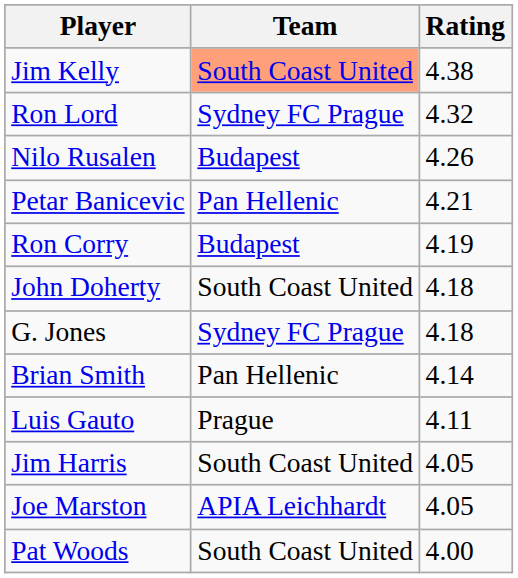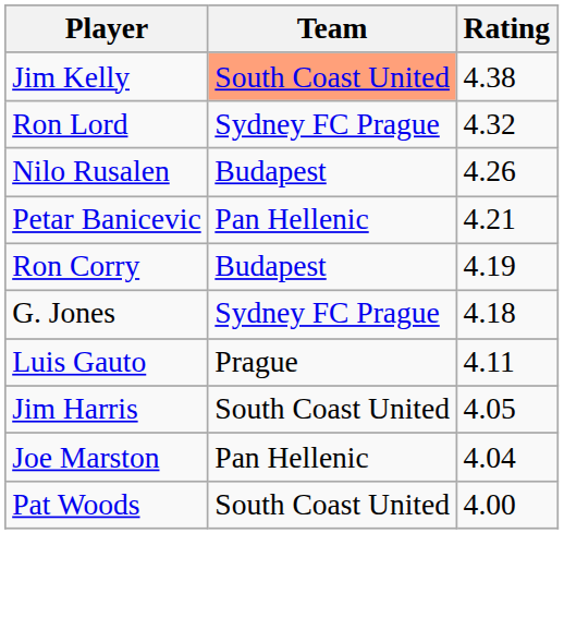 <table class="wikitable defaultcenter col3right">
 <tr>
 <th>Player</th>
 <th>Team</th>
 <th>Rating</th>
 </tr>
 <tr>
 <td><a href='#'>Jim Kelly</a></td>
 <td style="background: lightsalmon;"><a href='#'>South Coast United</a></td>
 <td>4.38</td>
 </tr>
 <tr>
 <td><a href='#'>Ron Lord</a></td>
 <td><a href='#'>Sydney FC Prague</a></td>
 <td>4.32</td>
 </tr>
 <tr>
 <td><a href='#'>Nilo Rusalen</a></td>
 <td><a href='#'>Budapest</a></td>
 <td>4.26</td>
 </tr>
 <tr>
 <td><a href='#'>Petar Banicevic</a></td>
 <td><a href='#'>Pan Hellenic</a></td>
 <td>4.21</td>
 </tr>
 <tr>
 <td><a href='#'>Ron Corry</a></td>
 <td><a href='#'>Budapest</a></td>
 <td>4.19</td>
 </tr>
 <tr>
-<td><a href='#'>John Doherty</a></td>
-<td>South Coast United</td>
-<td>4.18</td>
-</tr>
-<tr>
 <td>G. Jones</td>
 <td><a href='#'>Sydney FC Prague</a></td>
 <td>4.18</td>
-</tr>
-<tr>
-<td><a href='#'>Brian Smith</a></td>
-<td>Pan Hellenic</td>
-<td>4.14</td>
 </tr>
 <tr>
 <td><a href='#'>Luis Gauto</a></td>
 <td>Prague</td>
 <td>4.11</td>
 </tr>
 <tr>
 <td><a href='#'>Jim Harris</a></td>
 <td>South Coast United</td>
 <td>4.05</td>
 </tr>
 <tr>
 <td><a href='#'>Joe Marston</a></td>
-<td><a href='#'>APIA Leichhardt</a></td>
-<td>4.05</td>
+<td>Pan Hellenic</td>
+<td>4.04</td>
 </tr>
 <tr>
 <td><a href='#'>Pat Woods</a></td>
 <td>South Coast United</td>
 <td>4.00</td>
 </tr>
 </table>
